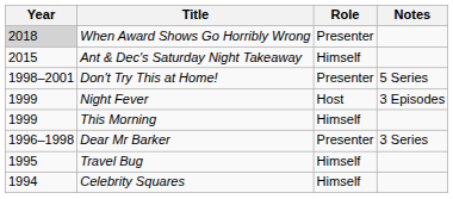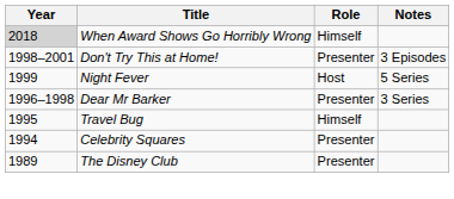 <table class="wikitable">
 <tr>
 <th>Year</th>
 <th>Title</th>
 <th>Role</th>
 <th>Notes</th>
 </tr>
 <tr>
 <td style="background: lightgrey;">2018</td>
 <td><em>When Award Shows Go Horribly Wrong</em></td>
-<td>Presenter</td>
-<td></td>
-</tr>
-<tr>
-<td>2015</td>
-<td><em>Ant & Dec's Saturday Night Takeaway</em></td>
 <td>Himself</td>
 <td></td>
 </tr>
 <tr>
 <td>1998–2001</td>
 <td><em>Don't Try This at Home!</em></td>
 <td>Presenter</td>
-<td>5 Series</td>
+<td>3 Episodes</td>
 </tr>
 <tr>
 <td>1999</td>
 <td><em>Night Fever</em></td>
 <td>Host</td>
-<td>3 Episodes</td>
-</tr>
-<tr>
-<td>1999</td>
-<td><em>This Morning</em></td>
-<td>Himself</td>
-<td></td>
+<td>5 Series</td>
 </tr>
 <tr>
 <td>1996–1998</td>
 <td><em>Dear Mr Barker</em></td>
 <td>Presenter</td>
 <td>3 Series</td>
 </tr>
 <tr>
 <td>1995</td>
 <td><em>Travel Bug</em></td>
 <td>Himself</td>
 <td></td>
 </tr>
 <tr>
 <td>1994</td>
 <td><em>Celebrity Squares</em></td>
-<td>Himself</td>
+<td>Presenter</td>
+<td></td>
+</tr>
+<tr>
+<td>1989</td>
+<td><em>The Disney Club</em></td>
+<td>Presenter</td>
 <td></td>
 </tr>
 </table>
